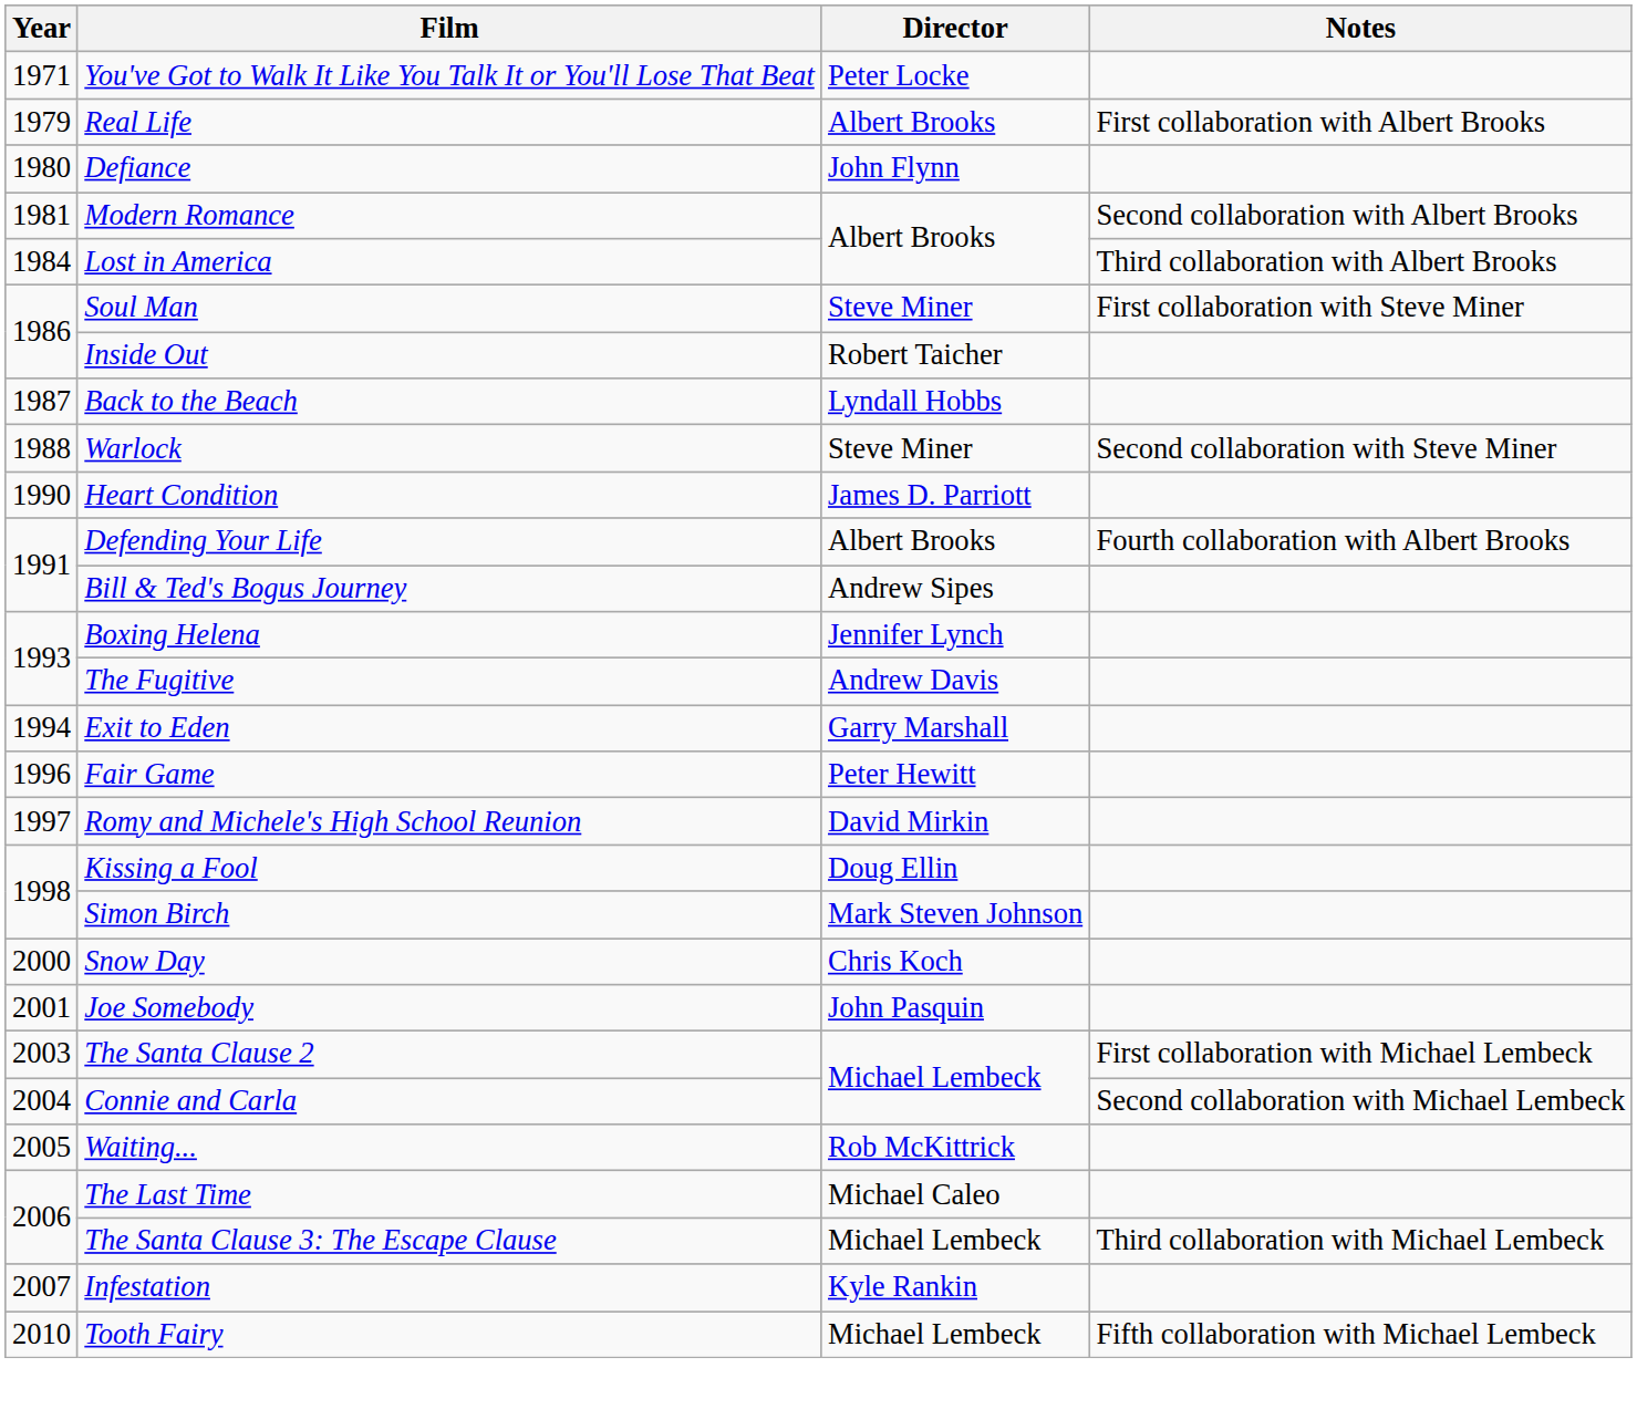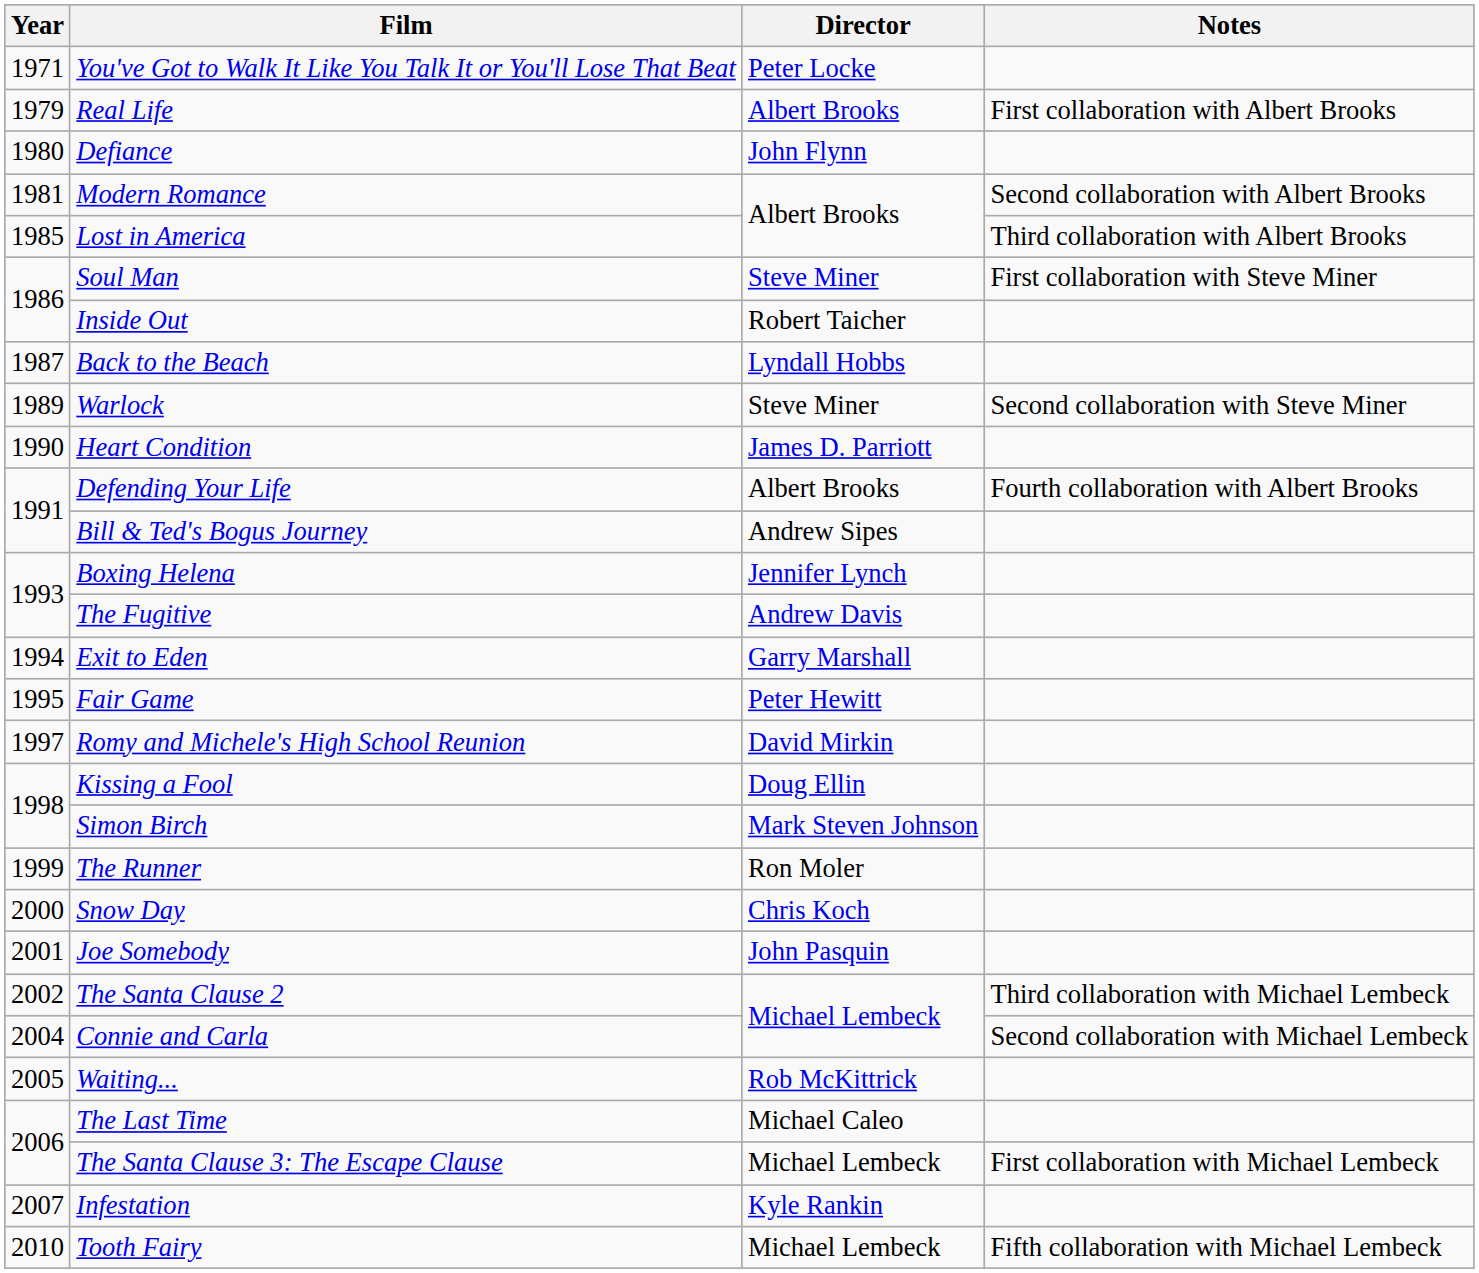 <table class="wikitable">
 <tr>
 <th>Year</th>
 <th>Film</th>
 <th>Director</th>
 <th>Notes</th>
 </tr>
 <tr>
 <td>1971</td>
 <td><em><a href='#'>You've Got to Walk It Like You Talk It or You'll Lose That Beat</a></em></td>
 <td><a href='#'>Peter Locke</a></td>
 <td></td>
 </tr>
 <tr>
 <td>1979</td>
 <td><em><a href='#'>Real Life</a></em></td>
 <td><a href='#'>Albert Brooks</a></td>
 <td>First collaboration with Albert Brooks</td>
 </tr>
 <tr>
 <td>1980</td>
 <td><em><a href='#'>Defiance</a></em></td>
 <td><a href='#'>John Flynn</a></td>
 <td></td>
 </tr>
 <tr>
 <td>1981</td>
 <td><em><a href='#'>Modern Romance</a></em></td>
 <td rowspan=2>Albert Brooks</td>
 <td>Second collaboration with Albert Brooks</td>
 </tr>
 <tr>
-<td>1984</td>
+<td>1985</td>
 <td><em><a href='#'>Lost in America</a></em></td>
 <td>Third collaboration with Albert Brooks</td>
 </tr>
 <tr>
 <td rowspan=2>1986</td>
 <td><em><a href='#'>Soul Man</a></em></td>
 <td><a href='#'>Steve Miner</a></td>
 <td>First collaboration with Steve Miner</td>
 </tr>
 <tr>
 <td><em><a href='#'>Inside Out</a></em></td>
 <td>Robert Taicher</td>
 <td></td>
 </tr>
 <tr>
 <td>1987</td>
 <td><em><a href='#'>Back to the Beach</a></em></td>
 <td><a href='#'>Lyndall Hobbs</a></td>
 <td></td>
 </tr>
 <tr>
-<td>1988</td>
+<td>1989</td>
 <td><em><a href='#'>Warlock</a></em></td>
 <td>Steve Miner</td>
 <td>Second collaboration with Steve Miner</td>
 </tr>
 <tr>
 <td>1990</td>
 <td><em><a href='#'>Heart Condition</a></em></td>
 <td><a href='#'>James D. Parriott</a></td>
 <td></td>
 </tr>
 <tr>
 <td rowspan=2>1991</td>
 <td><em><a href='#'>Defending Your Life</a></em></td>
 <td>Albert Brooks</td>
 <td>Fourth collaboration with Albert Brooks</td>
 </tr>
 <tr>
 <td><em><a href='#'>Bill & Ted's Bogus Journey</a></em></td>
 <td>Andrew Sipes</td>
 <td></td>
 </tr>
 <tr>
 <td rowspan=2>1993</td>
 <td><em><a href='#'>Boxing Helena</a></em></td>
 <td><a href='#'>Jennifer Lynch</a></td>
 <td></td>
 </tr>
 <tr>
 <td><em><a href='#'>The Fugitive</a></em></td>
 <td><a href='#'>Andrew Davis</a></td>
 <td></td>
 </tr>
 <tr>
 <td>1994</td>
 <td><em><a href='#'>Exit to Eden</a></em></td>
 <td><a href='#'>Garry Marshall</a></td>
 <td></td>
 </tr>
 <tr>
-<td>1996</td>
+<td>1995</td>
 <td><em><a href='#'>Fair Game</a></em></td>
 <td><a href='#'>Peter Hewitt</a></td>
 <td></td>
 </tr>
 <tr>
 <td>1997</td>
 <td><em><a href='#'>Romy and Michele's High School Reunion</a></em></td>
 <td><a href='#'>David Mirkin</a></td>
 <td></td>
 </tr>
 <tr>
 <td rowspan=2>1998</td>
 <td><em><a href='#'>Kissing a Fool</a></em></td>
 <td><a href='#'>Doug Ellin</a></td>
 <td></td>
 </tr>
 <tr>
 <td><em><a href='#'>Simon Birch</a></em></td>
 <td><a href='#'>Mark Steven Johnson</a></td>
 <td></td>
 </tr>
 <tr>
+<td>1999</td>
+<td><em><a href='#'>The Runner</a></em></td>
+<td>Ron Moler</td>
+<td></td>
+</tr>
+<tr>
 <td>2000</td>
 <td><em><a href='#'>Snow Day</a></em></td>
 <td><a href='#'>Chris Koch</a></td>
 <td></td>
 </tr>
 <tr>
 <td>2001</td>
 <td><em><a href='#'>Joe Somebody</a></em></td>
 <td><a href='#'>John Pasquin</a></td>
 <td></td>
 </tr>
 <tr>
-<td>2003</td>
+<td>2002</td>
 <td><em><a href='#'>The Santa Clause 2</a></em></td>
 <td rowspan=2><a href='#'>Michael Lembeck</a></td>
-<td>First collaboration with Michael Lembeck</td>
+<td>Third collaboration with Michael Lembeck</td>
 </tr>
 <tr>
 <td>2004</td>
 <td><em><a href='#'>Connie and Carla</a></em></td>
 <td>Second collaboration with Michael Lembeck</td>
 </tr>
 <tr>
 <td>2005</td>
 <td><em><a href='#'>Waiting...</a></em></td>
 <td><a href='#'>Rob McKittrick</a></td>
 <td></td>
 </tr>
 <tr>
 <td rowspan=2>2006</td>
 <td><em><a href='#'>The Last Time</a></em></td>
 <td>Michael Caleo</td>
 <td></td>
 </tr>
 <tr>
 <td><em><a href='#'>The Santa Clause 3: The Escape Clause</a></em></td>
 <td>Michael Lembeck</td>
-<td>Third collaboration with Michael Lembeck</td>
+<td>First collaboration with Michael Lembeck</td>
 </tr>
 <tr>
 <td>2007</td>
 <td><em><a href='#'>Infestation</a></em></td>
 <td><a href='#'>Kyle Rankin</a></td>
 <td></td>
 </tr>
 <tr>
 <td>2010</td>
 <td><em><a href='#'>Tooth Fairy</a></em></td>
 <td>Michael Lembeck</td>
 <td>Fifth collaboration with Michael Lembeck</td>
 </tr>
 </table>
